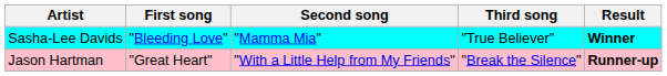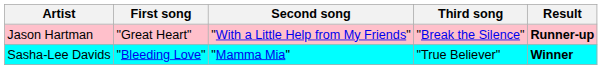 <table class=wikitable>
 <tr>
 <th>Artist</th>
 <th>First song</th>
 <th>Second song</th>
 <th>Third song</th>
 <th>Result</th>
 </tr>
+<tr style="background:pink;">
+<td>Jason Hartman</td>
+<td>"Great Heart"</td>
+<td>"<a href='#'>With a Little Help from My Friends</a>"</td>
+<td>"<a href='#'>Break the Silence</a>"</td>
+<td><strong>Runner-up</strong></td>
+</tr>
 <tr style="background:cyan;">
 <td>Sasha-Lee Davids</td>
 <td>"<a href='#'>Bleeding Love</a>"</td>
 <td>"<a href='#'>Mamma Mia</a>"</td>
 <td>"True Believer"</td>
 <td><strong>Winner</strong></td>
 </tr>
-<tr style="background:pink;">
-<td>Jason Hartman</td>
-<td>"Great Heart"</td>
-<td>"<a href='#'>With a Little Help from My Friends</a>"</td>
-<td>"<a href='#'>Break the Silence</a>"</td>
-<td><strong>Runner-up</strong></td>
-</tr>
 </table>
